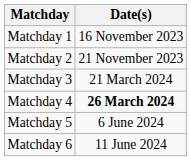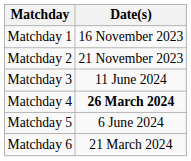 <table class="wikitable" style="text-align:center">
 <tr>
 <th>Matchday</th>
 <th>Date(s)</th>
 </tr>
 <tr>
 <td>Matchday 1</td>
 <td>16 November 2023</td>
 </tr>
 <tr>
 <td>Matchday 2</td>
 <td>21 November 2023</td>
 </tr>
 <tr>
 <td>Matchday 3</td>
-<td>21 March 2024</td>
+<td>11 June 2024</td>
 </tr>
 <tr>
 <td>Matchday 4</td>
 <td><strong>26 March 2024</strong></td>
 </tr>
 <tr>
 <td>Matchday 5</td>
 <td>6 June 2024</td>
 </tr>
 <tr>
 <td>Matchday 6</td>
-<td>11 June 2024</td>
+<td>21 March 2024</td>
 </tr>
 </table>
